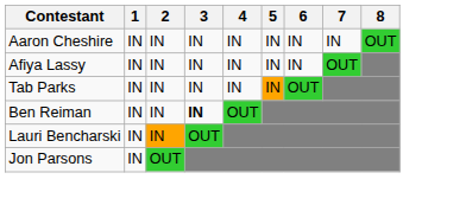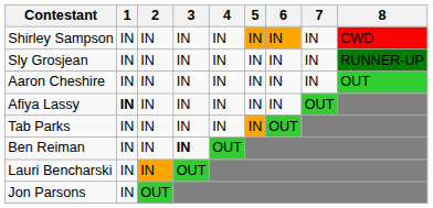 <table class="wikitable">
 <tr>
 <th>Contestant</th>
 <th>1</th>
 <th>2</th>
 <th>3</th>
 <th>4</th>
 <th>5</th>
 <th>6</th>
 <th>7</th>
 <th>8</th>
+</tr>
+<tr>
+<td>Shirley Sampson</td>
+<td>IN</td>
+<td>IN</td>
+<td>IN</td>
+<td>IN</td>
+<td style="background:orange;">IN</td>
+<td style="background:orange;">IN</td>
+<td>IN</td>
+<td style="background:red;">CWD</td>
+</tr>
+<tr>
+<td>Sly Grosjean</td>
+<td>IN</td>
+<td>IN</td>
+<td>IN</td>
+<td>IN</td>
+<td>IN</td>
+<td>IN</td>
+<td>IN</td>
+<td style="background:green;">RUNNER-UP</td>
 </tr>
 <tr>
 <td>Aaron Cheshire</td>
 <td>IN</td>
 <td>IN</td>
 <td>IN</td>
 <td>IN</td>
 <td>IN</td>
 <td>IN</td>
 <td>IN</td>
 <td style="background:limegreen;">OUT</td>
 </tr>
 <tr>
 <td>Afiya Lassy</td>
-<td>IN</td>
+<td><strong>IN</strong></td>
 <td>IN</td>
 <td>IN</td>
 <td>IN</td>
 <td>IN</td>
 <td>IN</td>
 <td style="background:limegreen;">OUT</td>
 <td style="background:gray;"></td>
 </tr>
 <tr>
 <td>Tab Parks</td>
 <td>IN</td>
 <td>IN</td>
 <td>IN</td>
 <td>IN</td>
 <td style="background:orange;">IN</td>
 <td style="background:limegreen;">OUT</td>
 <td style="background:gray;" colspan="2"></td>
 </tr>
 <tr>
 <td>Ben Reiman</td>
 <td>IN</td>
 <td>IN</td>
 <td><strong>IN</strong></td>
 <td style="background:limegreen;">OUT</td>
 <td style="background:gray;" colspan="4"></td>
 </tr>
 <tr>
 <td>Lauri Bencharski</td>
 <td>IN</td>
 <td style="background:orange;">IN</td>
 <td style="background:limegreen;">OUT</td>
 <td style="background:gray;" colspan="5"></td>
 </tr>
 <tr>
 <td>Jon Parsons</td>
 <td>IN</td>
 <td style="background:limegreen;">OUT</td>
 <td style="background:gray;" colspan="6"></td>
 </tr>
 </table>
